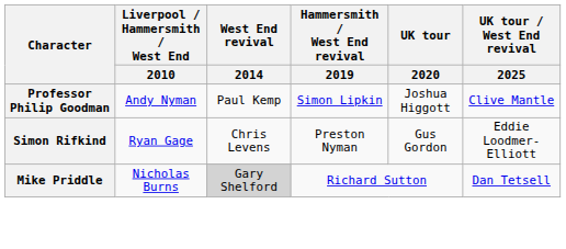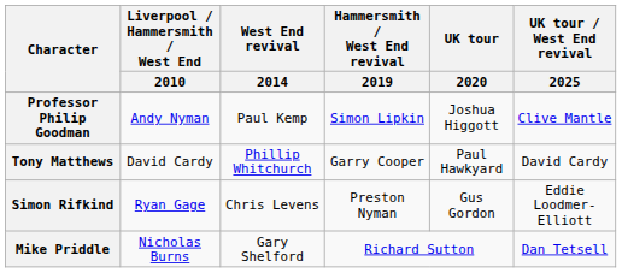 <table class="wikitable">
 <tr>
 <th rowspan="2">Character</th>
 <th>Liverpool /<br>Hammersmith /<br>West End</th>
 <th>West End revival</th>
 <th>Hammersmith /<br>West End revival</th>
 <th>UK tour</th>
 <th>UK tour /<br>West End revival</th>
 </tr>
 <tr>
 <th>2010</th>
 <th>2014</th>
 <th>2019</th>
 <th>2020</th>
 <th>2025</th>
 </tr>
 <tr>
 <th>Professor Philip Goodman</th>
 <td align=center><a href='#'>Andy Nyman</a></td>
 <td align=center>Paul Kemp</td>
 <td align=center><a href='#'>Simon Lipkin</a></td>
 <td align=center>Joshua Higgott</td>
 <td align=center><a href='#'>Clive Mantle</a></td>
 </tr>
 <tr>
+<th>Tony Matthews</th>
+<td align=center>David Cardy</td>
+<td align=center><a href='#'>Phillip Whitchurch</a></td>
+<td align=center>Garry Cooper</td>
+<td align=center>Paul Hawkyard</td>
+<td align=center>David Cardy</td>
+</tr>
+<tr>
 <th>Simon Rifkind</th>
 <td align=center><a href='#'>Ryan Gage</a></td>
 <td align=center>Chris Levens</td>
 <td align=center>Preston Nyman</td>
 <td align=center>Gus Gordon</td>
 <td align=center>Eddie Loodmer-Elliott</td>
 </tr>
 <tr>
 <th>Mike Priddle</th>
 <td align=center><a href='#'>Nicholas Burns</a></td>
-<td align=center style="background: lightgrey;">Gary Shelford</td>
+<td align=center>Gary Shelford</td>
 <td align=center colspan="2"><a href='#'>Richard Sutton</a></td>
 <td align=center><a href='#'>Dan Tetsell</a></td>
 </tr>
 </table>
